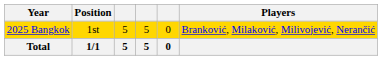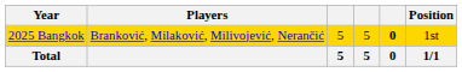 <table class="wikitable" style="text-align: center;">
 <tr>
 <th>Year</th>
-<th>Position</th>
+<th>Players</th>
 <th width=25px></th>
 <th width=25px></th>
 <th width=25px></th>
-<th>Players</th>
+<th>Position</th>
 </tr>
 <tr bgcolor="gold">
 <td style="text-align:left;"> <a href='#'>2025 Bangkok</a></td>
-<td>1st </td>
+<td><a href='#'>Branković</a>, <a href='#'>Milaković</a>, <a href='#'>Milivojević</a>, <a href='#'>Nerančić</a></td>
 <td>5</td>
 <td>5</td>
-<td>0</td>
-<td><a href='#'>Branković</a>, <a href='#'>Milaković</a>, <a href='#'>Milivojević</a>, <a href='#'>Nerančić</a></td>
+<td><strong>0</strong></td>
+<td>1st </td>
 </tr>
 <tr>
 <th>Total</th>
-<th>1/1</th>
+<th></th>
 <th>5</th>
 <th>5</th>
 <th>0</th>
-<th></th>
+<th>1/1</th>
 </tr>
 </table>
